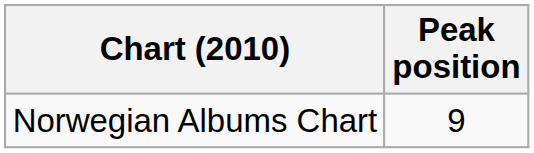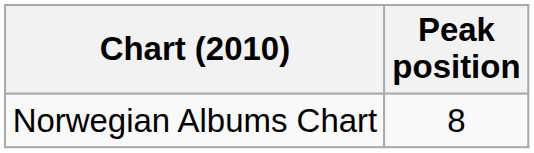 <table class="wikitable sortable">
 <tr>
 <th>Chart (2010)</th>
 <th>Peak<br>position</th>
 </tr>
 <tr>
 <td>Norwegian Albums Chart</td>
-<td align="center">9</td>
+<td align="center">8</td>
 </tr>
 </table>
